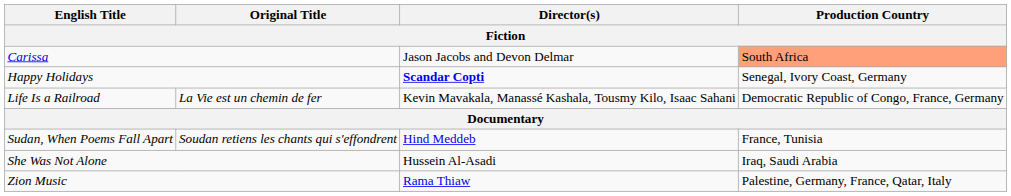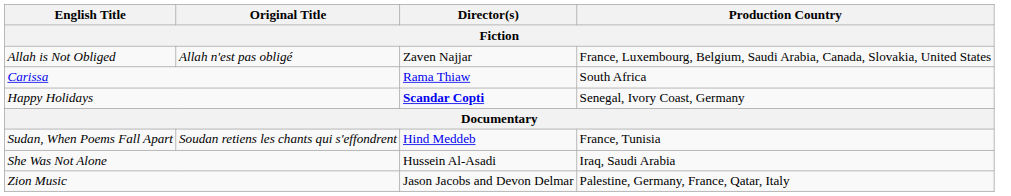 <table class="wikitable">
 <tr>
 <th>English Title</th>
 <th>Original Title</th>
 <th>Director(s)</th>
 <th>Production Country</th>
 </tr>
 <tr>
 <th colspan="4">Fiction</th>
 </tr>
 <tr>
+<td><em>Allah is Not Obliged</em></td>
+<td><em>Allah n'est pas obligé</em></td>
+<td>Zaven Najjar</td>
+<td>France, Luxembourg, Belgium, Saudi Arabia, Canada, Slovakia, United States</td>
+</tr>
+<tr>
 <td colspan="2"><em><a href='#'>Carissa</a></em></td>
-<td>Jason Jacobs and Devon Delmar</td>
-<td style="background: lightsalmon;">South Africa</td>
+<td><a href='#'>Rama Thiaw</a></td>
+<td>South Africa</td>
 </tr>
 <tr>
 <td colspan="2"><em>Happy Holidays</em></td>
 <td><strong><a href='#'>Scandar Copti</a></strong></td>
 <td>Senegal, Ivory Coast, Germany</td>
-</tr>
-<tr>
-<td><em>Life Is a Railroad</em></td>
-<td><em>La Vie est un chemin de fer</em></td>
-<td>Kevin Mavakala, Manassé Kashala, Tousmy Kilo, Isaac Sahani</td>
-<td>Democratic Republic of Congo, France, Germany</td>
 </tr>
 <tr>
 <th colspan="4">Documentary</th>
 </tr>
 <tr>
 <td><em>Sudan, When Poems Fall Apart</em></td>
 <td><em>Soudan retiens les chants qui s'effondrent</em></td>
 <td><a href='#'>Hind Meddeb</a></td>
 <td>France, Tunisia</td>
 </tr>
 <tr>
 <td colspan="2"><em>She Was Not Alone</em></td>
 <td>Hussein Al-Asadi</td>
 <td>Iraq, Saudi Arabia</td>
 </tr>
 <tr>
 <td colspan="2"><em>Zion Music</em></td>
-<td><a href='#'>Rama Thiaw</a></td>
+<td>Jason Jacobs and Devon Delmar</td>
 <td>Palestine, Germany, France, Qatar, Italy</td>
 </tr>
 </table>
